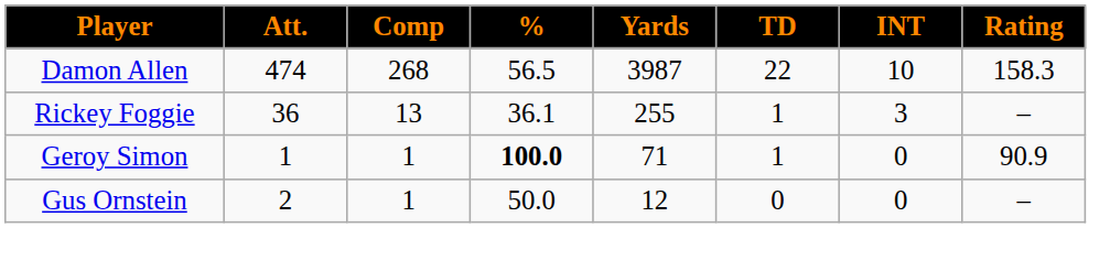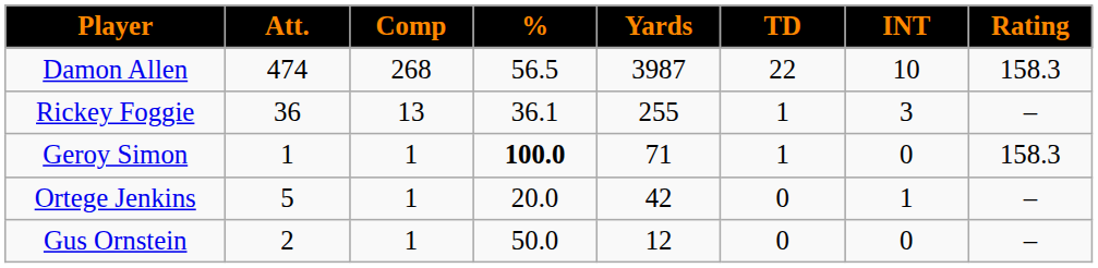 <table class="wikitable sortable">
 <tr>
 <th style="background:black;color:#FF8800;" width="16%">Player</th>
 <th style="background:black;color:#FF8800;" width="9%">Att.</th>
 <th style="background:black;color:#FF8800;" width="9%">Comp</th>
 <th style="background:black;color:#FF8800;" width="9%">%</th>
 <th style="background:black;color:#FF8800;" width="9%">Yards</th>
 <th style="background:black;color:#FF8800;" width="9%">TD</th>
 <th style="background:black;color:#FF8800;" width="9%">INT</th>
 <th style="background:black;color:#FF8800;" width="9%">Rating</th>
 </tr>
 <tr align="center">
 <td><a href='#'>Damon Allen</a></td>
 <td>474</td>
 <td>268</td>
 <td>56.5</td>
 <td>3987</td>
 <td>22</td>
 <td>10</td>
 <td>158.3</td>
 </tr>
 <tr align="center">
 <td><a href='#'>Rickey Foggie</a></td>
 <td>36</td>
 <td>13</td>
 <td>36.1</td>
 <td>255</td>
 <td>1</td>
 <td>3</td>
 <td>–</td>
 </tr>
 <tr align="center">
 <td><a href='#'>Geroy Simon</a></td>
 <td>1</td>
 <td>1</td>
 <td><strong>100.0</strong></td>
 <td>71</td>
 <td>1</td>
 <td>0</td>
-<td>90.9</td>
+<td>158.3</td>
+</tr>
+<tr align="center">
+<td><a href='#'>Ortege Jenkins</a></td>
+<td>5</td>
+<td>1</td>
+<td>20.0</td>
+<td>42</td>
+<td>0</td>
+<td>1</td>
+<td>–</td>
 </tr>
 <tr align="center">
 <td><a href='#'>Gus Ornstein</a></td>
 <td>2</td>
 <td>1</td>
 <td>50.0</td>
 <td>12</td>
 <td>0</td>
 <td>0</td>
 <td>–</td>
 </tr>
 </table>
